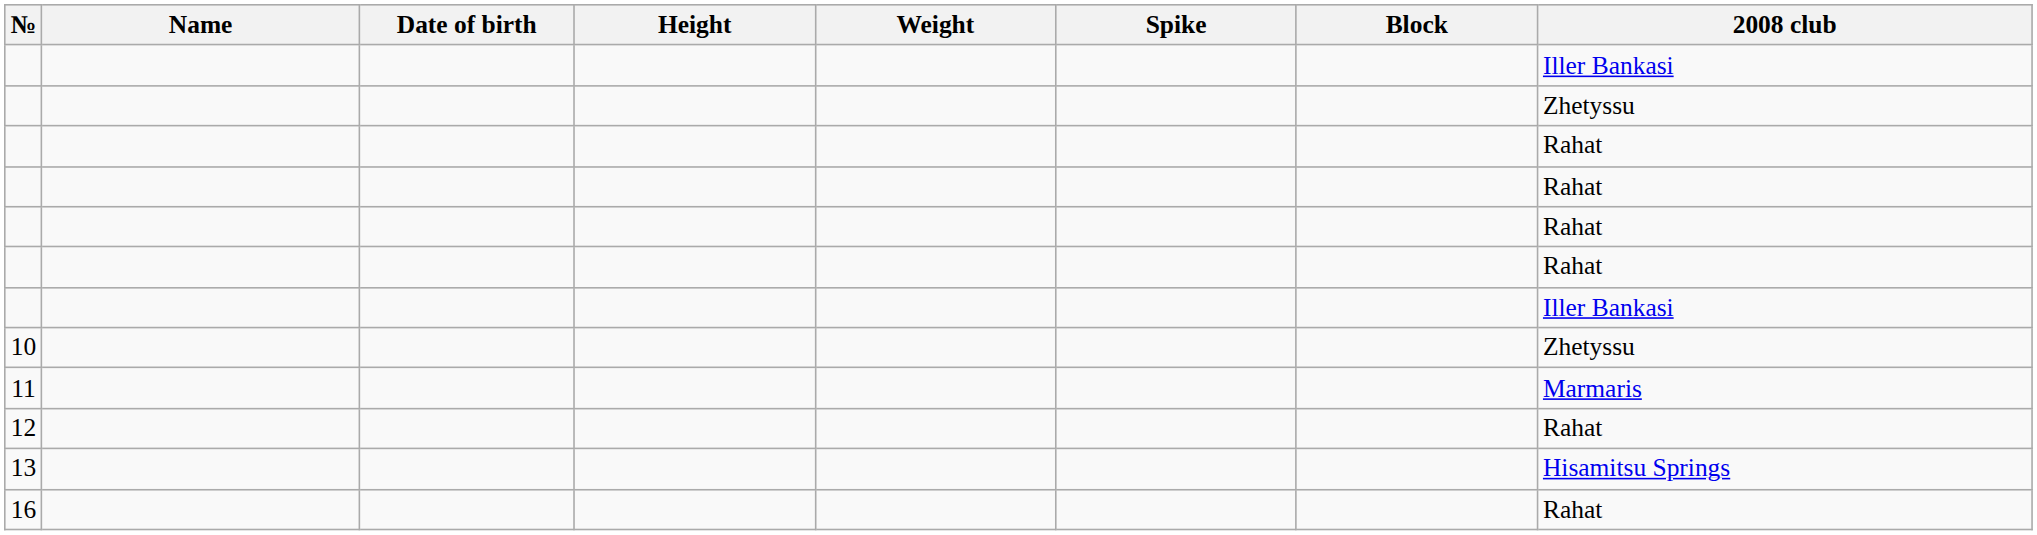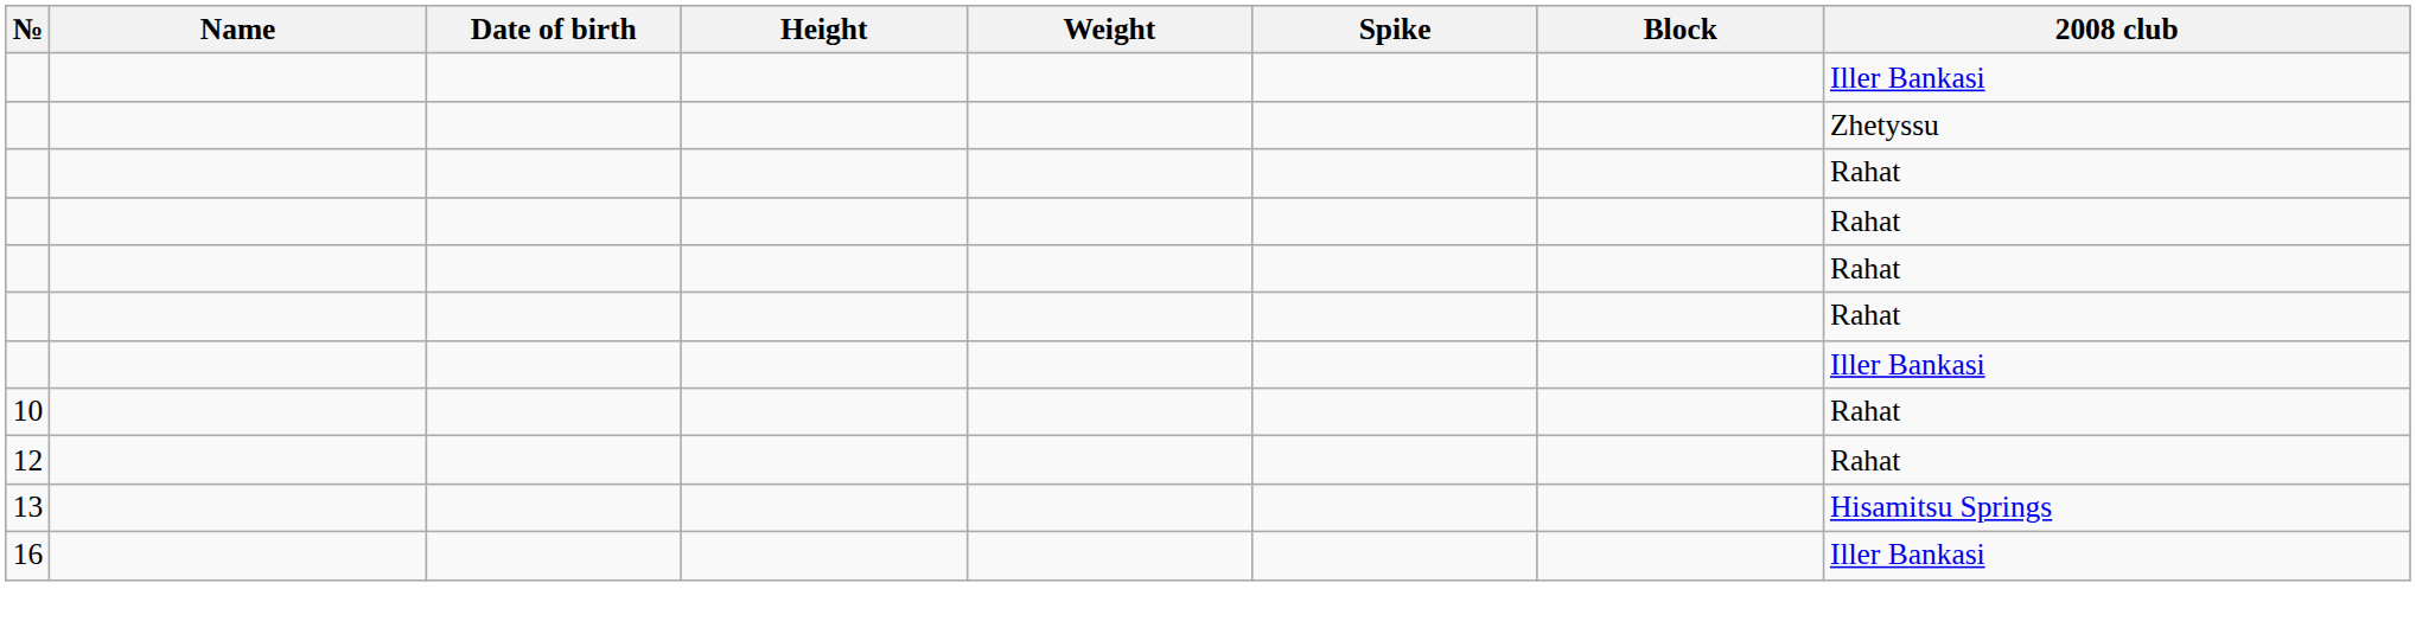 <table class="wikitable sortable" style="font-size:100%; text-align:center;">
 <tr>
 <th>№</th>
 <th style="width:12em">Name</th>
 <th style="width:8em">Date of birth</th>
 <th style="width:9em">Height</th>
 <th style="width:9em">Weight</th>
 <th style="width:9em">Spike</th>
 <th style="width:9em">Block</th>
 <th style="width:19em">2008 club</th>
 </tr>
 <tr>
 <td></td>
 <td style="text-align:left;"></td>
 <td style="text-align:right;"></td>
 <td></td>
 <td></td>
 <td></td>
 <td></td>
 <td style="text-align:left;"> <a href='#'>Iller Bankasi</a></td>
 </tr>
 <tr>
 <td></td>
 <td style="text-align:left;"></td>
 <td style="text-align:right;"></td>
 <td></td>
 <td></td>
 <td></td>
 <td></td>
 <td style="text-align:left;"> Zhetyssu</td>
 </tr>
 <tr>
 <td></td>
 <td style="text-align:left;"></td>
 <td style="text-align:right;"></td>
 <td></td>
 <td></td>
 <td></td>
 <td></td>
 <td style="text-align:left;"> Rahat</td>
 </tr>
 <tr>
 <td></td>
 <td style="text-align:left;"></td>
 <td style="text-align:right;"></td>
 <td></td>
 <td></td>
 <td></td>
 <td></td>
 <td style="text-align:left;"> Rahat</td>
 </tr>
 <tr>
 <td></td>
 <td style="text-align:left;"></td>
 <td style="text-align:right;"></td>
 <td></td>
 <td></td>
 <td></td>
 <td></td>
 <td style="text-align:left;"> Rahat</td>
 </tr>
 <tr>
 <td></td>
 <td style="text-align:left;"></td>
 <td style="text-align:right;"></td>
 <td></td>
 <td></td>
 <td></td>
 <td></td>
 <td style="text-align:left;"> Rahat</td>
 </tr>
 <tr>
 <td></td>
 <td style="text-align:left;"></td>
 <td style="text-align:right;"></td>
 <td></td>
 <td></td>
 <td></td>
 <td></td>
 <td style="text-align:left;"> <a href='#'>Iller Bankasi</a></td>
 </tr>
 <tr>
 <td>10</td>
 <td style="text-align:left;"></td>
 <td style="text-align:right;"></td>
 <td></td>
 <td></td>
 <td></td>
 <td></td>
-<td style="text-align:left;"> Zhetyssu</td>
-</tr>
-<tr>
-<td>11</td>
-<td style="text-align:left;"></td>
-<td style="text-align:right;"></td>
-<td></td>
-<td></td>
-<td></td>
-<td></td>
-<td style="text-align:left;"> <a href='#'>Marmaris</a></td>
+<td style="text-align:left;"> Rahat</td>
 </tr>
 <tr>
 <td>12</td>
 <td style="text-align:left;"></td>
 <td style="text-align:right;"></td>
 <td></td>
 <td></td>
 <td></td>
 <td></td>
 <td style="text-align:left;"> Rahat</td>
 </tr>
 <tr>
 <td>13</td>
 <td style="text-align:left;"></td>
 <td style="text-align:right;"></td>
 <td></td>
 <td></td>
 <td></td>
 <td></td>
 <td style="text-align:left;"> <a href='#'>Hisamitsu Springs</a></td>
 </tr>
 <tr>
 <td>16</td>
 <td style="text-align:left;"></td>
 <td style="text-align:right;"></td>
 <td></td>
 <td></td>
 <td></td>
 <td></td>
-<td style="text-align:left;"> Rahat</td>
+<td style="text-align:left;"> <a href='#'>Iller Bankasi</a></td>
 </tr>
 </table>
